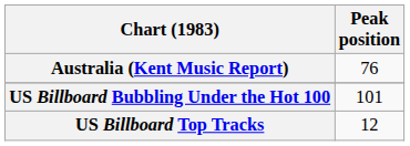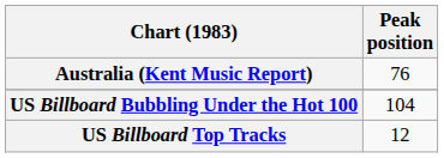 <table class="wikitable sortable plainrowheaders" style="text-align:center;">
 <tr>
 <th>Chart (1983)</th>
 <th>Peak<br>position</th>
 </tr>
 <tr>
 <th scope="row">Australia (<a href='#'>Kent Music Report</a>)</th>
 <td>76</td>
 </tr>
 <tr>
 </tr>
 <tr>
 </tr>
 <tr>
 </tr>
 <tr>
 <th scope="row">US <em>Billboard</em> <a href='#'>Bubbling Under the Hot 100</a></th>
-<td>101</td>
+<td>104</td>
 </tr>
 <tr>
 <th scope="row">US <em>Billboard</em> <a href='#'>Top Tracks</a></th>
 <td>12</td>
 </tr>
 </table>
